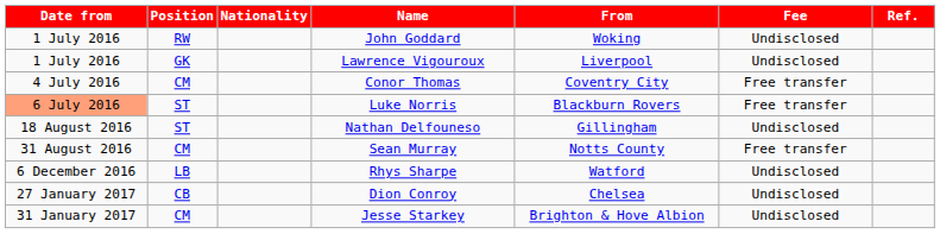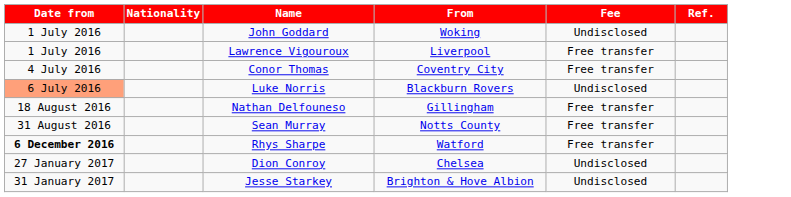 <table class="wikitable"  style="text-align:center; font-size:90%; ">
 <tr>
 <th style="background:#FF0000; color:white; width:120px;">Date from</th>
-<th style="background:#FF0000; color:white; width:50px;">Position</th>
 <th style="background:#FF0000; color:white; width:50px;">Nationality</th>
 <th style="background:#FF0000; color:white; width:175px;">Name</th>
 <th style="background:#FF0000; color:white; width:175px;">From</th>
 <th style="background:#FF0000; color:white; width:130px;">Fee</th>
 <th style="background:#FF0000; color:white; width:50px;">Ref.</th>
 </tr>
 <tr>
 <td>1 July 2016</td>
-<td><a href='#'>RW</a></td>
 <td></td>
 <td><a href='#'>John Goddard</a></td>
 <td><a href='#'>Woking</a></td>
 <td>Undisclosed</td>
 <td></td>
 </tr>
 <tr>
 <td>1 July 2016</td>
-<td><a href='#'>GK</a></td>
 <td></td>
 <td><a href='#'>Lawrence Vigouroux</a></td>
 <td><a href='#'>Liverpool</a></td>
-<td>Undisclosed</td>
+<td>Free transfer</td>
 <td></td>
 </tr>
 <tr>
 <td>4 July 2016</td>
-<td><a href='#'>CM</a></td>
 <td></td>
 <td><a href='#'>Conor Thomas</a></td>
 <td><a href='#'>Coventry City</a></td>
 <td>Free transfer</td>
 <td></td>
 </tr>
 <tr>
 <td style="background: lightsalmon;">6 July 2016</td>
-<td><a href='#'>ST</a></td>
 <td></td>
 <td><a href='#'>Luke Norris</a></td>
 <td><a href='#'>Blackburn Rovers</a></td>
+<td>Undisclosed</td>
+<td></td>
+</tr>
+<tr>
+<td>18 August 2016</td>
+<td></td>
+<td><a href='#'>Nathan Delfouneso</a></td>
+<td><a href='#'>Gillingham</a></td>
 <td>Free transfer</td>
 <td></td>
 </tr>
 <tr>
-<td>18 August 2016</td>
-<td><a href='#'>ST</a></td>
-<td></td>
-<td><a href='#'>Nathan Delfouneso</a></td>
-<td><a href='#'>Gillingham</a></td>
-<td>Undisclosed</td>
-<td></td>
-</tr>
-<tr>
 <td>31 August 2016</td>
-<td><a href='#'>CM</a></td>
 <td></td>
 <td><a href='#'>Sean Murray</a></td>
 <td><a href='#'>Notts County</a></td>
 <td>Free transfer</td>
 <td></td>
 </tr>
 <tr>
-<td>6 December 2016</td>
-<td><a href='#'>LB</a></td>
+<td><strong>6 December 2016</strong></td>
 <td></td>
 <td><a href='#'>Rhys Sharpe</a></td>
 <td><a href='#'>Watford</a></td>
-<td>Undisclosed</td>
+<td>Free transfer</td>
 <td></td>
 </tr>
 <tr>
 <td>27 January 2017</td>
-<td><a href='#'>CB</a></td>
 <td></td>
 <td><a href='#'>Dion Conroy</a></td>
 <td><a href='#'>Chelsea</a></td>
 <td>Undisclosed</td>
 <td></td>
 </tr>
 <tr>
 <td>31 January 2017</td>
-<td><a href='#'>CM</a></td>
 <td></td>
 <td><a href='#'>Jesse Starkey</a></td>
 <td><a href='#'>Brighton & Hove Albion</a></td>
 <td>Undisclosed</td>
 <td></td>
 </tr>
 </table>
